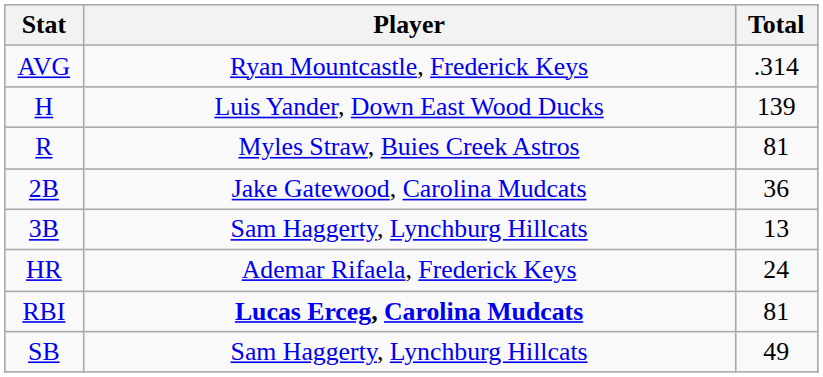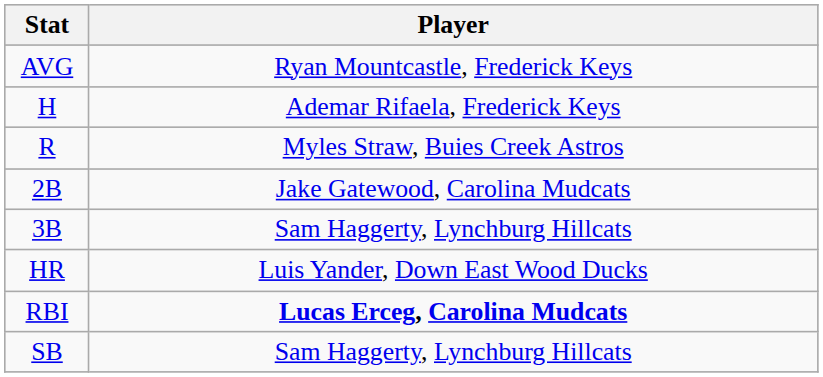 <table class="wikitable" width="40%" style="text-align:center;">
 <tr>
 <th width="5%">Stat</th>
 <th width="60%">Player</th>
-<th width="5%">Total</th>
 </tr>
 <tr>
 <td><a href='#'>AVG</a></td>
 <td><a href='#'>Ryan Mountcastle</a>, <a href='#'>Frederick Keys</a></td>
-<td>.314</td>
 </tr>
 <tr>
 <td><a href='#'>H</a></td>
-<td><a href='#'>Luis Yander</a>, <a href='#'>Down East Wood Ducks</a></td>
-<td>139</td>
+<td><a href='#'>Ademar Rifaela</a>, <a href='#'>Frederick Keys</a></td>
 </tr>
 <tr>
 <td><a href='#'>R</a></td>
 <td><a href='#'>Myles Straw</a>, <a href='#'>Buies Creek Astros</a></td>
-<td>81</td>
 </tr>
 <tr>
 <td><a href='#'>2B</a></td>
 <td><a href='#'>Jake Gatewood</a>, <a href='#'>Carolina Mudcats</a></td>
-<td>36</td>
 </tr>
 <tr>
 <td><a href='#'>3B</a></td>
 <td><a href='#'>Sam Haggerty</a>, <a href='#'>Lynchburg Hillcats</a></td>
-<td>13</td>
 </tr>
 <tr>
 <td><a href='#'>HR</a></td>
-<td><a href='#'>Ademar Rifaela</a>, <a href='#'>Frederick Keys</a></td>
-<td>24</td>
+<td><a href='#'>Luis Yander</a>, <a href='#'>Down East Wood Ducks</a></td>
 </tr>
 <tr>
 <td><a href='#'>RBI</a></td>
 <td><strong><a href='#'>Lucas Erceg</a>, <a href='#'>Carolina Mudcats</a></strong></td>
-<td>81</td>
 </tr>
 <tr>
 <td><a href='#'>SB</a></td>
 <td><a href='#'>Sam Haggerty</a>, <a href='#'>Lynchburg Hillcats</a></td>
-<td>49</td>
 </tr>
 </table>
